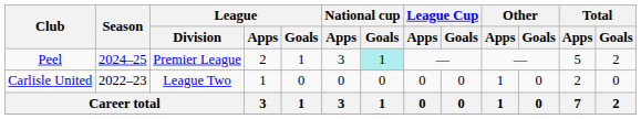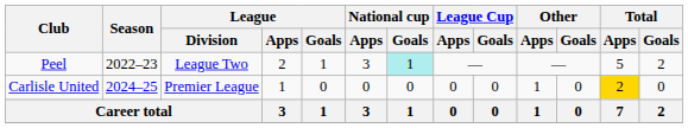 <table class="wikitable" style="text-align: center">
 <tr>
 <th rowspan="2">Club</th>
 <th rowspan="2">Season</th>
 <th colspan="3">League</th>
 <th colspan="2">National cup</th>
 <th colspan="2"><a href='#'>League Cup</a></th>
 <th colspan="2">Other</th>
 <th colspan="2">Total</th>
 </tr>
 <tr>
 <th>Division</th>
 <th>Apps</th>
 <th>Goals</th>
 <th>Apps</th>
 <th>Goals</th>
 <th>Apps</th>
 <th>Goals</th>
 <th>Apps</th>
 <th>Goals</th>
 <th>Apps</th>
 <th>Goals</th>
 </tr>
 <tr>
 <td><a href='#'>Peel</a></td>
-<td><a href='#'>2024–25</a></td>
-<td><a href='#'>Premier League</a></td>
+<td>2022–23</td>
+<td><a href='#'>League Two</a></td>
 <td>2</td>
 <td>1</td>
 <td>3</td>
 <td style="background: paleturquoise;">1</td>
 <td colspan="2">—</td>
 <td colspan="2">—</td>
 <td>5</td>
 <td>2</td>
 </tr>
 <tr>
 <td><a href='#'>Carlisle United</a></td>
-<td>2022–23</td>
-<td><a href='#'>League Two</a></td>
+<td><a href='#'>2024–25</a></td>
+<td><a href='#'>Premier League</a></td>
 <td>1</td>
 <td>0</td>
 <td>0</td>
 <td>0</td>
 <td>0</td>
 <td>0</td>
 <td>1</td>
 <td>0</td>
-<td>2</td>
+<td style="background: gold;">2</td>
 <td>0</td>
 </tr>
 <tr>
 <th colspan="3">Career total</th>
 <th>3</th>
 <th>1</th>
 <th>3</th>
 <th>1</th>
 <th>0</th>
 <th>0</th>
 <th>1</th>
 <th>0</th>
 <th>7</th>
 <th>2</th>
 </tr>
 <tr>
 </tr>
 </table>
